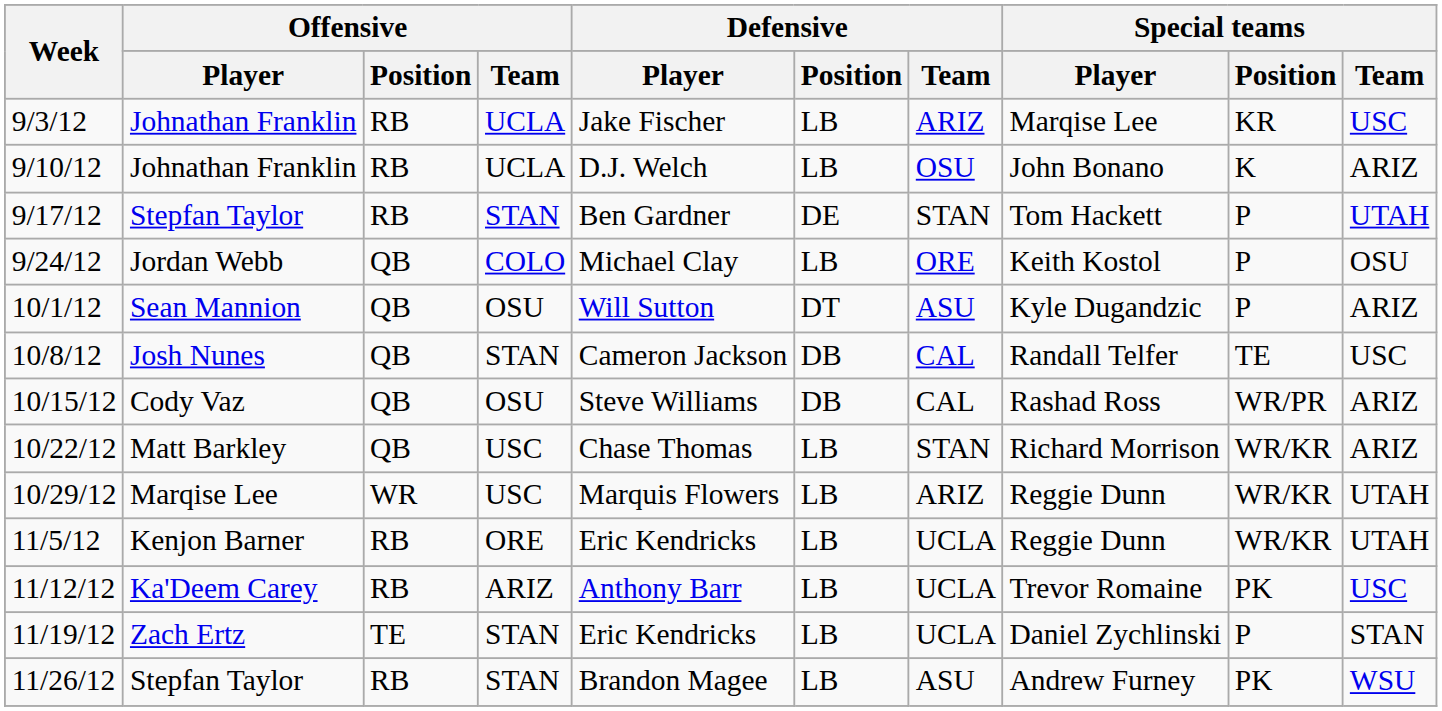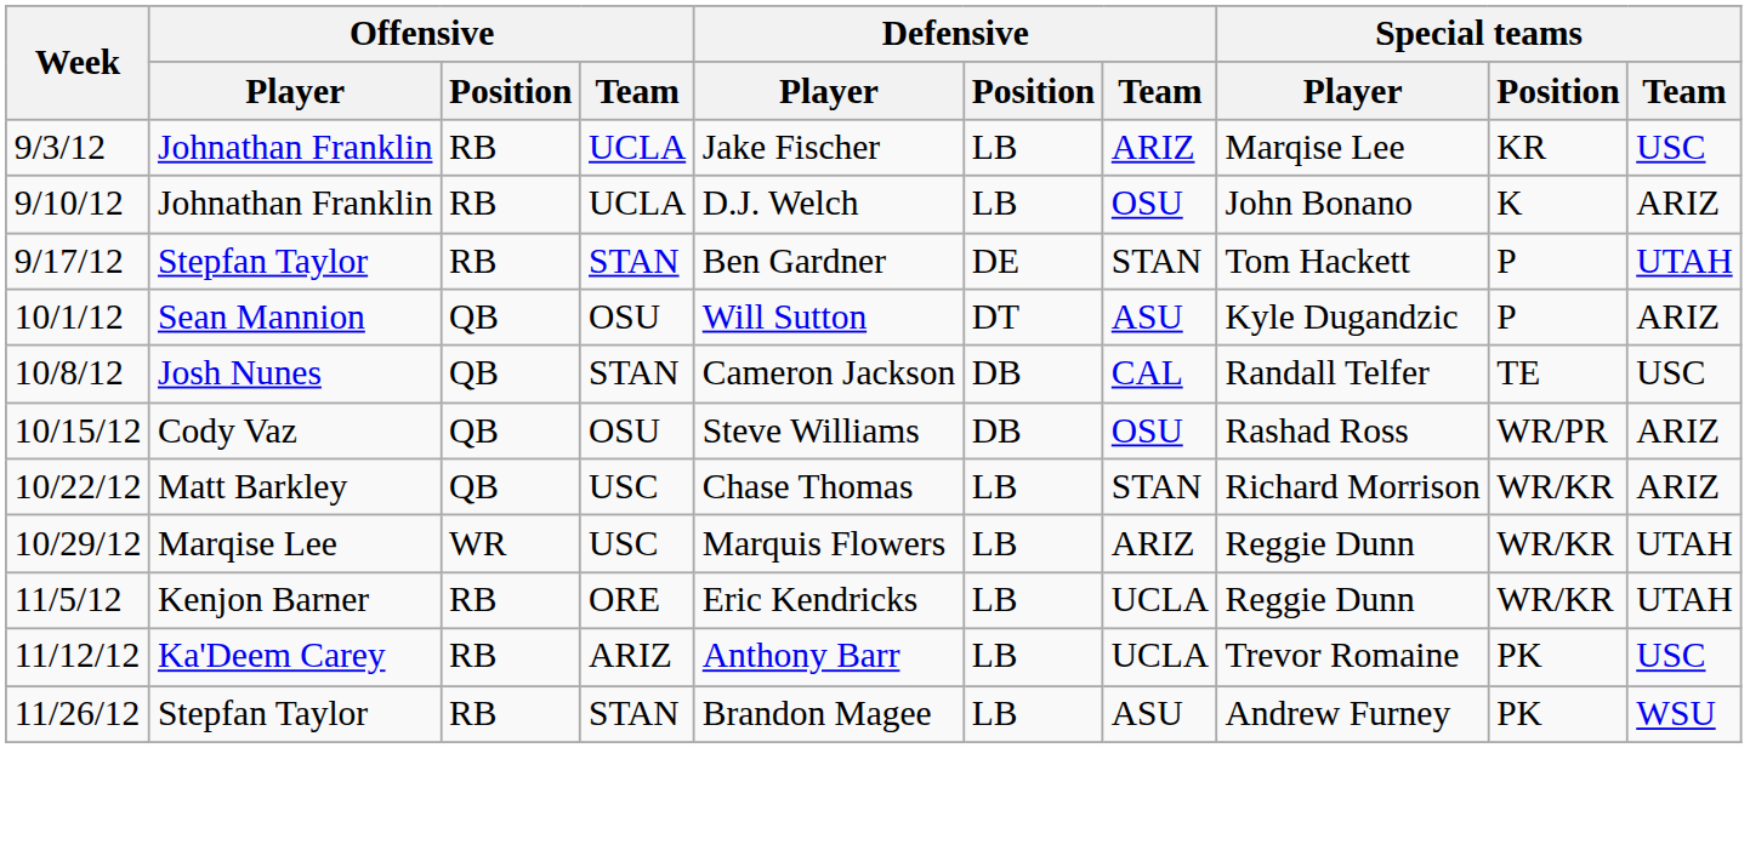 <table class="wikitable" border="1">
 <tr>
 <th rowspan="2">Week</th>
 <th colspan="3">Offensive</th>
 <th colspan="3">Defensive</th>
 <th colspan="3">Special teams</th>
 </tr>
 <tr>
 <th>Player</th>
 <th>Position</th>
 <th>Team</th>
 <th>Player</th>
 <th>Position</th>
 <th>Team</th>
 <th>Player</th>
 <th>Position</th>
 <th>Team</th>
 </tr>
 <tr>
 <td>9/3/12</td>
 <td><a href='#'>Johnathan Franklin</a></td>
 <td>RB</td>
 <td><a href='#'>UCLA</a></td>
 <td>Jake Fischer</td>
 <td>LB</td>
 <td><a href='#'>ARIZ</a></td>
 <td>Marqise Lee</td>
 <td>KR</td>
 <td><a href='#'>USC</a></td>
 </tr>
 <tr>
 <td>9/10/12</td>
 <td>Johnathan Franklin</td>
 <td>RB</td>
 <td>UCLA</td>
 <td>D.J. Welch</td>
 <td>LB</td>
 <td><a href='#'>OSU</a></td>
 <td>John Bonano</td>
 <td>K</td>
 <td>ARIZ</td>
 </tr>
 <tr>
 <td>9/17/12</td>
 <td><a href='#'>Stepfan Taylor</a></td>
 <td>RB</td>
 <td><a href='#'>STAN</a></td>
 <td>Ben Gardner</td>
 <td>DE</td>
 <td>STAN</td>
 <td>Tom Hackett</td>
 <td>P</td>
 <td><a href='#'>UTAH</a></td>
 </tr>
 <tr>
-<td>9/24/12</td>
-<td>Jordan Webb</td>
-<td>QB</td>
-<td><a href='#'>COLO</a></td>
-<td>Michael Clay</td>
-<td>LB</td>
-<td><a href='#'>ORE</a></td>
-<td>Keith Kostol</td>
-<td>P</td>
-<td>OSU</td>
-</tr>
-<tr>
 <td>10/1/12</td>
 <td><a href='#'>Sean Mannion</a></td>
 <td>QB</td>
 <td>OSU</td>
 <td><a href='#'>Will Sutton</a></td>
 <td>DT</td>
 <td><a href='#'>ASU</a></td>
 <td>Kyle Dugandzic</td>
 <td>P</td>
 <td>ARIZ</td>
 </tr>
 <tr>
 <td>10/8/12</td>
 <td><a href='#'>Josh Nunes</a></td>
 <td>QB</td>
 <td>STAN</td>
 <td>Cameron Jackson</td>
 <td>DB</td>
 <td><a href='#'>CAL</a></td>
 <td>Randall Telfer</td>
 <td>TE</td>
 <td>USC</td>
 </tr>
 <tr>
 <td>10/15/12 </td>
 <td>Cody Vaz</td>
 <td>QB</td>
 <td>OSU</td>
 <td>Steve Williams</td>
 <td>DB</td>
-<td>CAL</td>
+<td><a href='#'>OSU</a></td>
 <td>Rashad Ross</td>
 <td>WR/PR</td>
 <td>ARIZ</td>
 </tr>
 <tr>
 <td>10/22/12 </td>
 <td>Matt Barkley</td>
 <td>QB</td>
 <td>USC</td>
 <td>Chase Thomas</td>
 <td>LB</td>
 <td>STAN</td>
 <td>Richard Morrison</td>
 <td>WR/KR</td>
 <td>ARIZ</td>
 </tr>
 <tr>
 <td>10/29/12</td>
 <td>Marqise Lee</td>
 <td>WR</td>
 <td>USC</td>
 <td>Marquis Flowers</td>
 <td>LB</td>
 <td>ARIZ</td>
 <td>Reggie Dunn</td>
 <td>WR/KR</td>
 <td>UTAH</td>
 </tr>
 <tr>
 <td>11/5/12</td>
 <td>Kenjon Barner</td>
 <td>RB</td>
 <td>ORE</td>
 <td>Eric Kendricks</td>
 <td>LB</td>
 <td>UCLA</td>
 <td>Reggie Dunn</td>
 <td>WR/KR</td>
 <td>UTAH</td>
 </tr>
 <tr>
 <td>11/12/12</td>
 <td><a href='#'>Ka'Deem Carey</a></td>
 <td>RB</td>
 <td>ARIZ</td>
 <td><a href='#'>Anthony Barr</a></td>
 <td>LB</td>
 <td>UCLA</td>
 <td>Trevor Romaine</td>
 <td>PK</td>
 <td><a href='#'>USC</a></td>
 </tr>
 <tr>
-<td>11/19/12</td>
-<td><a href='#'>Zach Ertz</a></td>
-<td>TE</td>
-<td>STAN</td>
-<td>Eric Kendricks</td>
-<td>LB</td>
-<td>UCLA</td>
-<td>Daniel Zychlinski</td>
-<td>P</td>
-<td>STAN</td>
-</tr>
-<tr>
 <td>11/26/12</td>
 <td>Stepfan Taylor</td>
 <td>RB</td>
 <td>STAN</td>
 <td>Brandon Magee</td>
 <td>LB</td>
 <td>ASU</td>
 <td>Andrew Furney</td>
 <td>PK</td>
 <td><a href='#'>WSU</a></td>
 </tr>
 </table>
